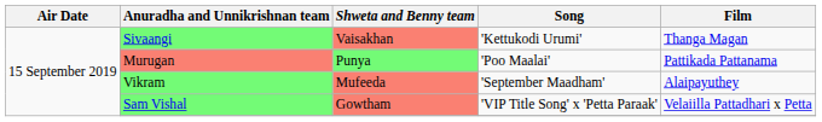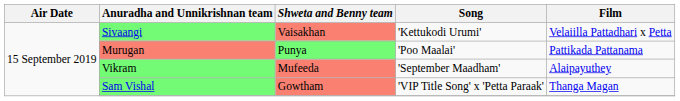 <table class="wikitable sortable">
 <tr>
 <th>Air Date</th>
 <th>Anuradha and Unnikrishnan team</th>
 <th><em>Shweta and Benny team</em></th>
 <th>Song</th>
 <th>Film</th>
 </tr>
 <tr>
 <td rowspan="5">15 September 2019</td>
 <td style="background:#73FB76;"><a href='#'>Sivaangi</a></td>
 <td style="background:salmon">Vaisakhan</td>
 <td>'Kettukodi Urumi'</td>
-<td><a href='#'>Thanga Magan</a></td>
+<td><a href='#'>Velaiilla Pattadhari</a> x <a href='#'>Petta</a></td>
 </tr>
 <tr>
 <td style="background:salmon">Murugan</td>
 <td style="background:#73FB76;">Punya</td>
 <td>'Poo Maalai'</td>
 <td><a href='#'>Pattikada Pattanama</a></td>
 </tr>
 <tr>
 <td style="background:#73FB76;">Vikram</td>
 <td style="background:salmon">Mufeeda</td>
 <td>'September Maadham'</td>
 <td><a href='#'>Alaipayuthey</a></td>
 </tr>
 <tr>
 <td style="background:#73FB76;"><a href='#'>Sam Vishal</a></td>
 <td style="background:salmon">Gowtham</td>
 <td>'VIP Title Song' x 'Petta Paraak'</td>
-<td><a href='#'>Velaiilla Pattadhari</a> x <a href='#'>Petta</a></td>
+<td><a href='#'>Thanga Magan</a></td>
 </tr>
 <tr>
 </tr>
 </table>
